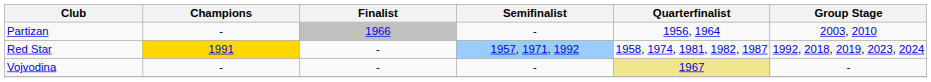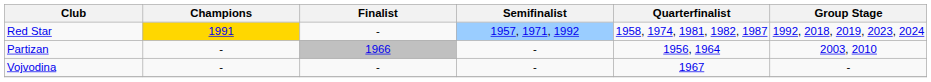 <table class="wikitable">
 <tr>
 <th style="width:15%;">Club</th>
 <th style="width:17%;">Champions</th>
 <th style="width:17%;">Finalist</th>
 <th style="width:17%;">Semifinalist</th>
 <th style="width:17%;">Quarterfinalist</th>
 <th style="width:17%;">Group Stage</th>
 </tr>
 <tr>
+<td><a href='#'>Red Star</a></td>
+<td style="text-align:center" bgcolor="gold"><a href='#'>1991</a></td>
+<td style="text-align:center">-</td>
+<td style="text-align:center" bgcolor="#9acdff"><a href='#'>1957</a>, <a href='#'>1971</a>, <a href='#'>1992</a></td>
+<td style="text-align:center"><a href='#'>1958</a>, <a href='#'>1974</a>, <a href='#'>1981</a>, <a href='#'>1982</a>, <a href='#'>1987</a></td>
+<td style="text-align:center"><a href='#'>1992</a>, <a href='#'>2018</a>, <a href='#'>2019</a>, <a href='#'>2023</a>, <a href='#'>2024</a></td>
+</tr>
+<tr>
 <td><a href='#'>Partizan</a></td>
 <td style="text-align:center">-</td>
 <td style="text-align:center" bgcolor="silver"><a href='#'>1966</a></td>
 <td style="text-align:center">-</td>
 <td style="text-align:center"><a href='#'>1956</a>, <a href='#'>1964</a></td>
 <td style="text-align:center"><a href='#'>2003</a>, <a href='#'>2010</a></td>
 </tr>
 <tr>
-<td><a href='#'>Red Star</a></td>
-<td style="text-align:center" bgcolor="gold"><a href='#'>1991</a></td>
-<td style="text-align:center">-</td>
-<td style="text-align:center" bgcolor="#9acdff"><a href='#'>1957</a>, <a href='#'>1971</a>, <a href='#'>1992</a></td>
-<td style="text-align:center"><a href='#'>1958</a>, <a href='#'>1974</a>, <a href='#'>1981</a>, <a href='#'>1982</a>, <a href='#'>1987</a></td>
-<td style="text-align:center"><a href='#'>1992</a>, <a href='#'>2018</a>, <a href='#'>2019</a>, <a href='#'>2023</a>, <a href='#'>2024</a></td>
-</tr>
-<tr>
 <td><a href='#'>Vojvodina</a></td>
 <td style="text-align:center">-</td>
 <td style="text-align:center">-</td>
 <td style="text-align:center">-</td>
-<td style="background: khaki; text-align:center"><a href='#'>1967</a></td>
+<td style="text-align:center"><a href='#'>1967</a></td>
 <td style="text-align:center">-</td>
 </tr>
 <tr>
 </tr>
 </table>
